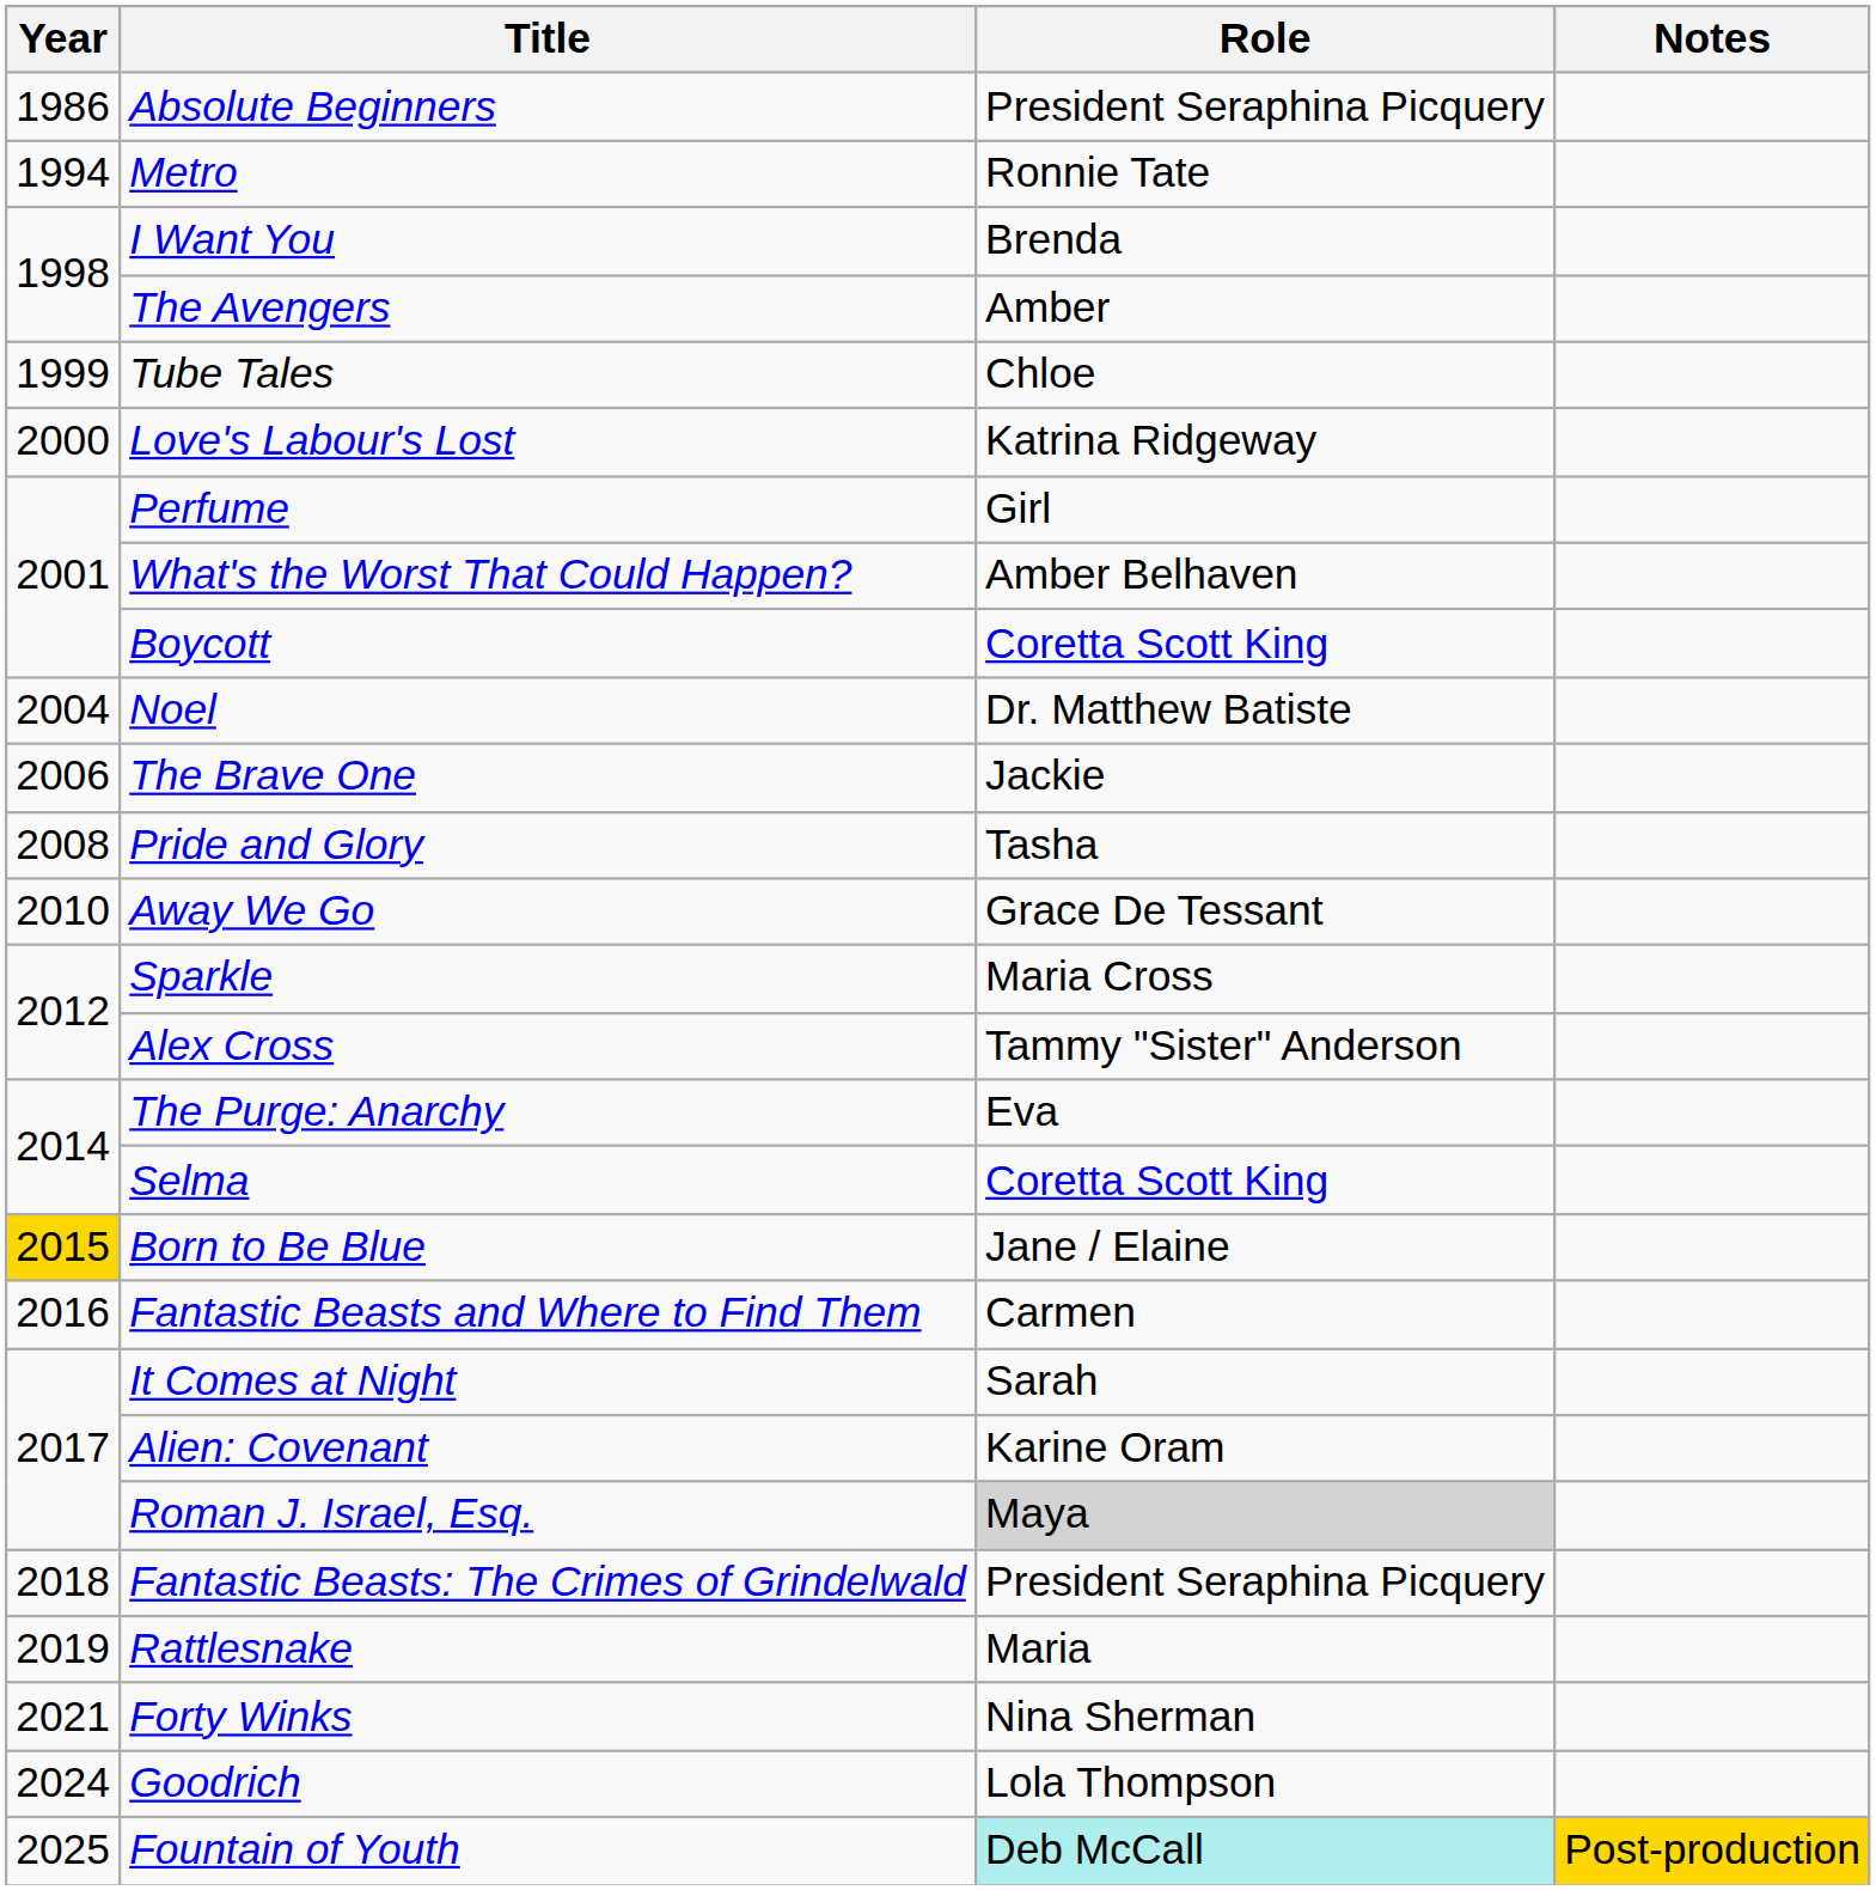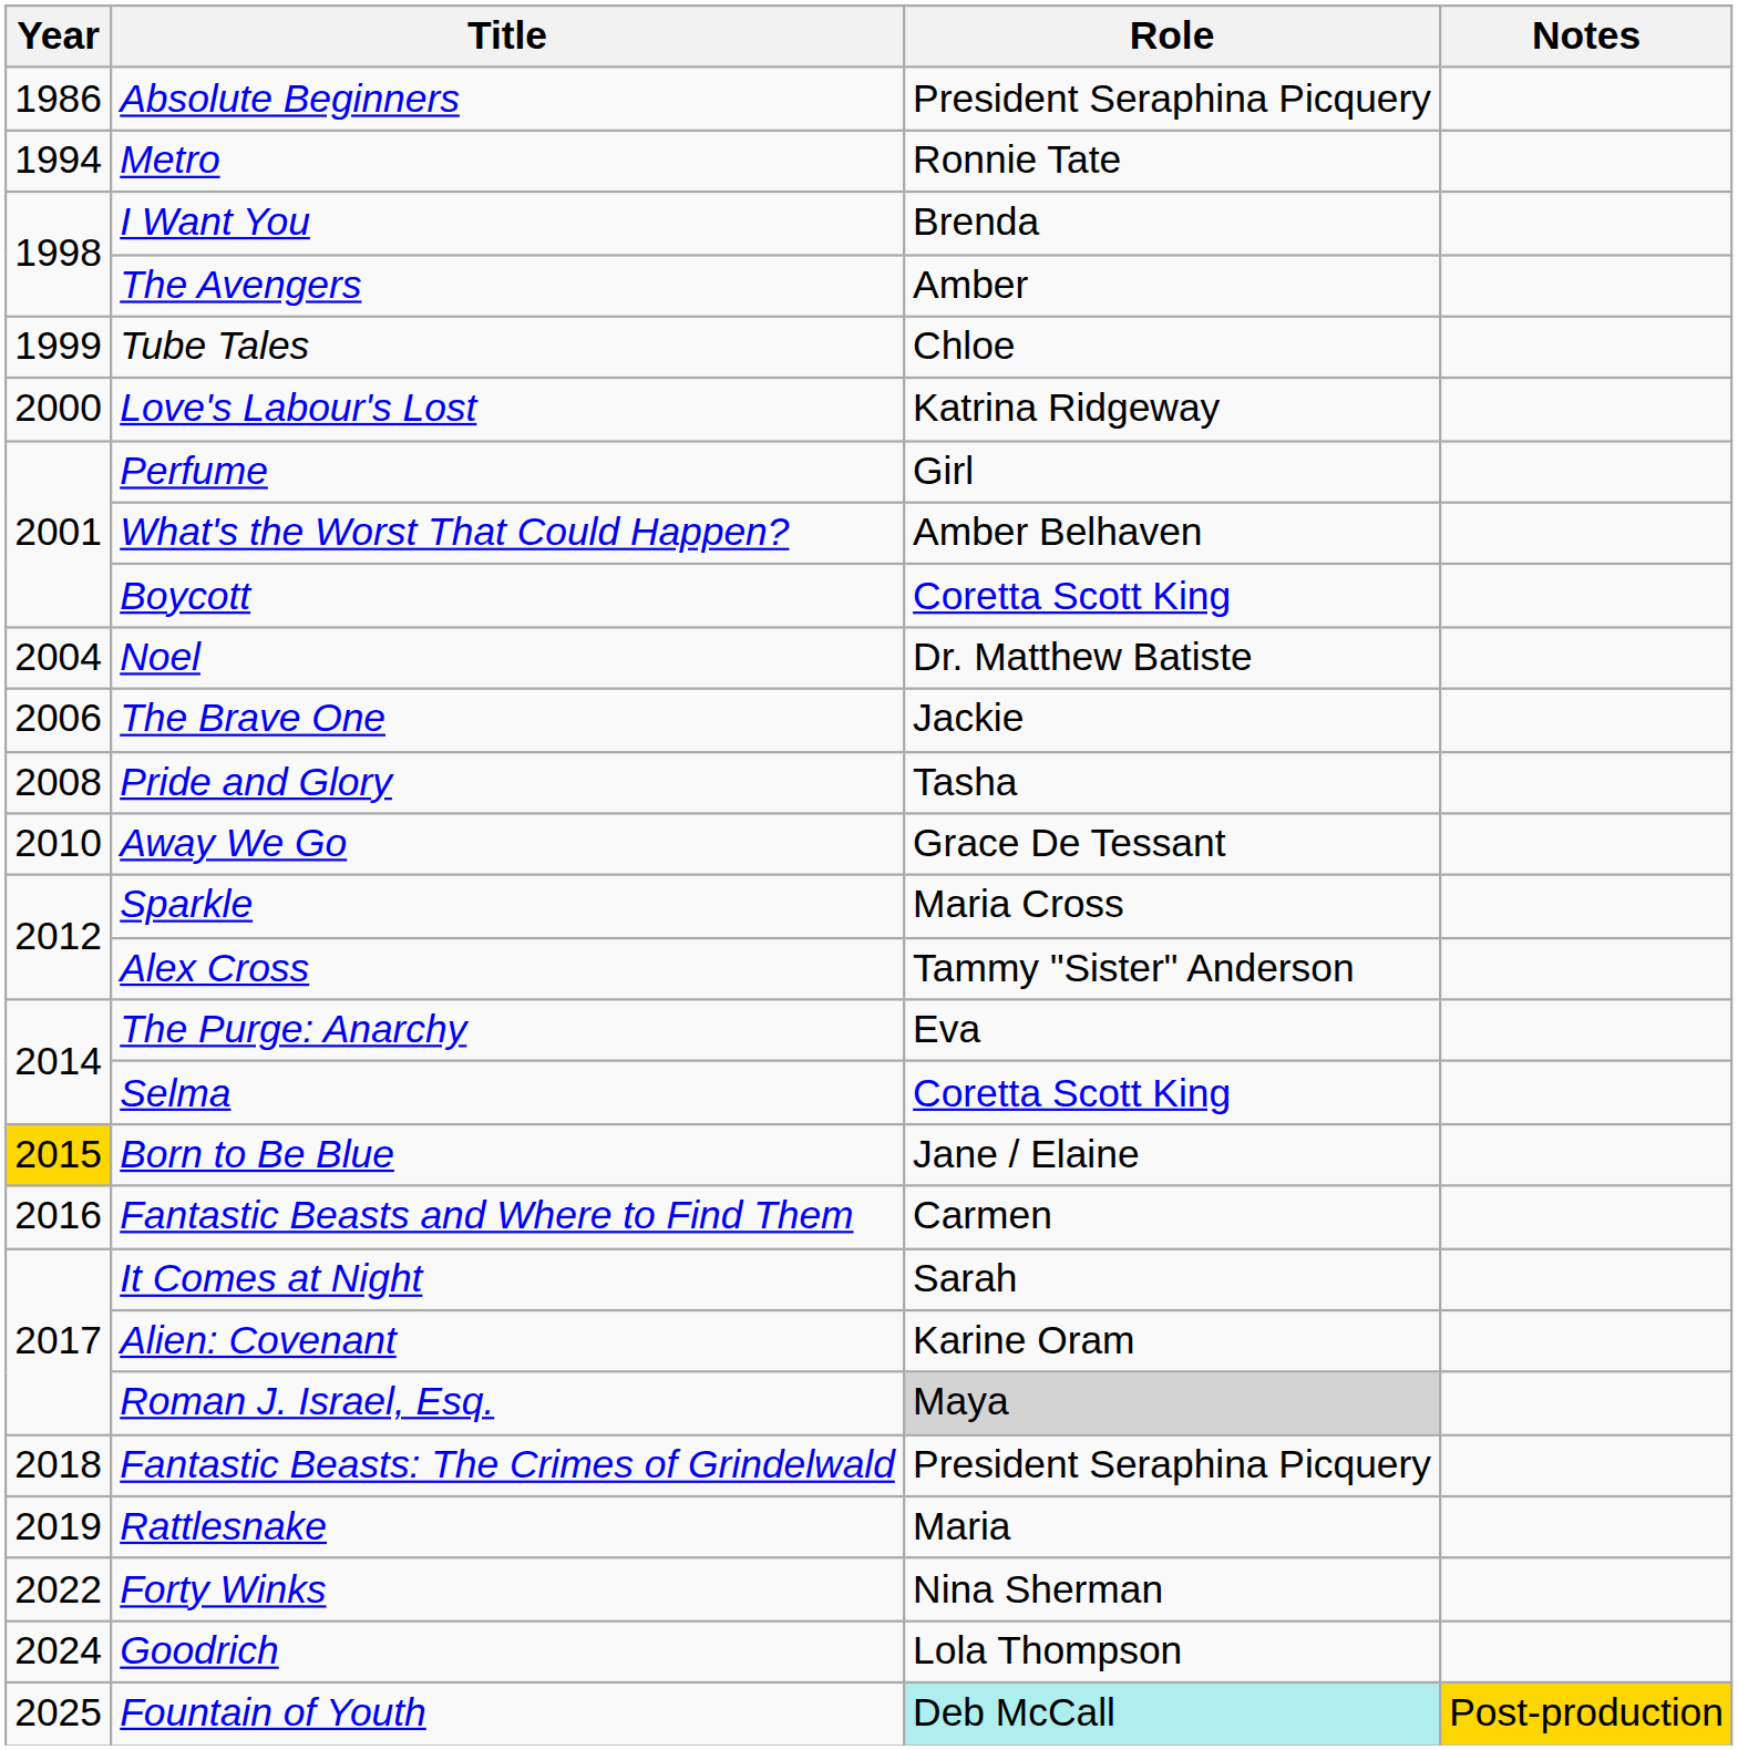 <table class="wikitable sortable">
 <tr>
 <th>Year</th>
 <th>Title</th>
 <th>Role</th>
 <th>Notes</th>
 </tr>
 <tr>
 <td>1986</td>
 <td><em><a href='#'>Absolute Beginners</a></em></td>
 <td>President Seraphina Picquery</td>
 <td></td>
 </tr>
 <tr>
 <td>1994</td>
 <td><em><a href='#'>Metro</a></em></td>
 <td>Ronnie Tate</td>
 <td></td>
 </tr>
 <tr>
 <td rowspan="2">1998</td>
 <td><em><a href='#'>I Want You</a></em></td>
 <td>Brenda</td>
 <td></td>
 </tr>
 <tr>
 <td><em><a href='#'>The Avengers</a></em></td>
 <td>Amber</td>
 <td></td>
 </tr>
 <tr>
 <td>1999</td>
 <td><em>Tube Tales</em></td>
 <td>Chloe</td>
 <td></td>
 </tr>
 <tr>
 <td>2000</td>
 <td><em><a href='#'>Love's Labour's Lost</a></em></td>
 <td>Katrina Ridgeway</td>
 <td></td>
 </tr>
 <tr>
 <td rowspan="3">2001</td>
 <td><em><a href='#'>Perfume</a></em></td>
 <td>Girl</td>
 <td></td>
 </tr>
 <tr>
 <td><em><a href='#'>What's the Worst That Could Happen?</a></em></td>
 <td>Amber Belhaven</td>
 <td></td>
 </tr>
 <tr>
 <td><em><a href='#'>Boycott</a></em></td>
 <td><a href='#'>Coretta Scott King</a></td>
 <td></td>
 </tr>
 <tr>
 <td>2004</td>
 <td><em><a href='#'>Noel</a></em></td>
 <td>Dr. Matthew Batiste</td>
 <td></td>
 </tr>
 <tr>
 <td>2006</td>
 <td><em><a href='#'>The Brave One</a></em></td>
 <td>Jackie</td>
 <td></td>
 </tr>
 <tr>
 <td>2008</td>
 <td><em><a href='#'>Pride and Glory</a></em></td>
 <td>Tasha</td>
 <td></td>
 </tr>
 <tr>
 <td>2010</td>
 <td><em><a href='#'>Away We Go</a></em></td>
 <td>Grace De Tessant</td>
 <td></td>
 </tr>
 <tr>
 <td rowspan="2">2012</td>
 <td><em><a href='#'>Sparkle</a></em></td>
 <td>Maria Cross</td>
 <td></td>
 </tr>
 <tr>
 <td><em><a href='#'>Alex Cross</a></em></td>
 <td>Tammy "Sister" Anderson</td>
 <td></td>
 </tr>
 <tr>
 <td rowspan="2">2014</td>
 <td><em><a href='#'>The Purge: Anarchy</a></em></td>
 <td>Eva</td>
 <td></td>
 </tr>
 <tr>
 <td><em><a href='#'>Selma</a></em></td>
 <td><a href='#'>Coretta Scott King</a></td>
 <td></td>
 </tr>
 <tr>
 <td style="background: gold;">2015</td>
 <td><em><a href='#'>Born to Be Blue</a></em></td>
 <td>Jane / Elaine</td>
 <td></td>
 </tr>
 <tr>
 <td>2016</td>
 <td><em><a href='#'>Fantastic Beasts and Where to Find Them</a></em></td>
 <td>Carmen</td>
 <td></td>
 </tr>
 <tr>
 <td rowspan="3">2017</td>
 <td><em><a href='#'>It Comes at Night</a></em></td>
 <td>Sarah</td>
 <td></td>
 </tr>
 <tr>
 <td><em><a href='#'>Alien: Covenant</a></em></td>
 <td>Karine Oram</td>
 <td></td>
 </tr>
 <tr>
 <td><em><a href='#'>Roman J. Israel, Esq.</a></em></td>
 <td style="background: lightgrey;">Maya</td>
 <td></td>
 </tr>
 <tr>
 <td>2018</td>
 <td><em><a href='#'>Fantastic Beasts: The Crimes of Grindelwald</a></em></td>
 <td>President Seraphina Picquery</td>
 <td></td>
 </tr>
 <tr>
 <td>2019</td>
 <td><em><a href='#'>Rattlesnake</a></em></td>
 <td>Maria</td>
 <td></td>
 </tr>
 <tr>
-<td>2021</td>
+<td>2022</td>
 <td><em><a href='#'>Forty Winks</a></em></td>
 <td>Nina Sherman</td>
 <td></td>
 </tr>
 <tr>
 <td>2024</td>
 <td><em><a href='#'>Goodrich</a></em></td>
 <td>Lola Thompson</td>
 <td></td>
 </tr>
 <tr>
 <td>2025</td>
 <td><em><a href='#'>Fountain of Youth</a></em></td>
 <td style="background: paleturquoise;">Deb McCall</td>
 <td style="background: gold;">Post-production</td>
 </tr>
 </table>
